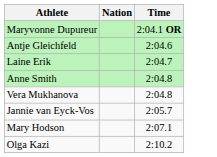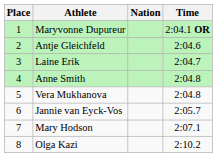 <table class=wikitable>
 <tr>
+<th>Place</th>
 <th>Athlete</th>
 <th>Nation</th>
 <th>Time</th>
 </tr>
 <tr align=center bgcolor=bbf3bb>
+<td>1</td>
 <td align=left>Maryvonne Dupureur</td>
 <td align=left></td>
 <td>2:04.1 <strong>OR</strong></td>
 </tr>
 <tr align=center bgcolor=bbf3bb>
+<td>2</td>
 <td align=left>Antje Gleichfeld</td>
 <td align=left></td>
 <td>2:04.6</td>
 </tr>
 <tr align=center bgcolor=bbf3bb>
+<td>3</td>
 <td align=left>Laine Erik</td>
 <td align=left></td>
 <td>2:04.7</td>
 </tr>
 <tr align=center bgcolor=bbf3bb>
+<td>4</td>
 <td align=left>Anne Smith</td>
 <td align=left></td>
 <td>2:04.8</td>
 </tr>
 <tr align=center>
+<td>5</td>
 <td align=left>Vera Mukhanova</td>
 <td align=left></td>
 <td>2:04.8</td>
 </tr>
 <tr align=center>
+<td>6</td>
 <td align=left>Jannie van Eyck-Vos</td>
 <td align=left></td>
 <td>2:05.7</td>
 </tr>
 <tr align=center>
+<td>7</td>
 <td align=left>Mary Hodson</td>
 <td align=left></td>
 <td>2:07.1</td>
 </tr>
 <tr align=center>
+<td>8</td>
 <td align=left>Olga Kazi</td>
 <td align=left></td>
 <td>2:10.2</td>
 </tr>
 </table>
